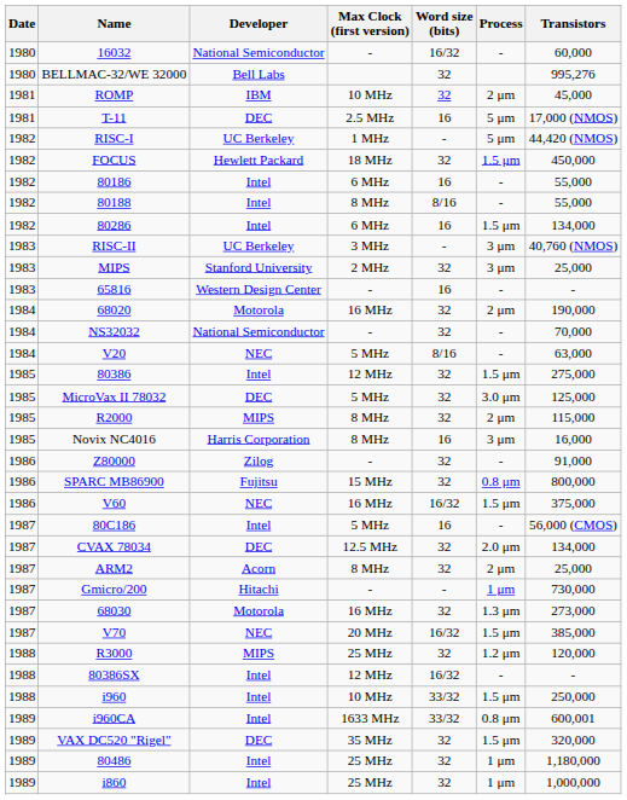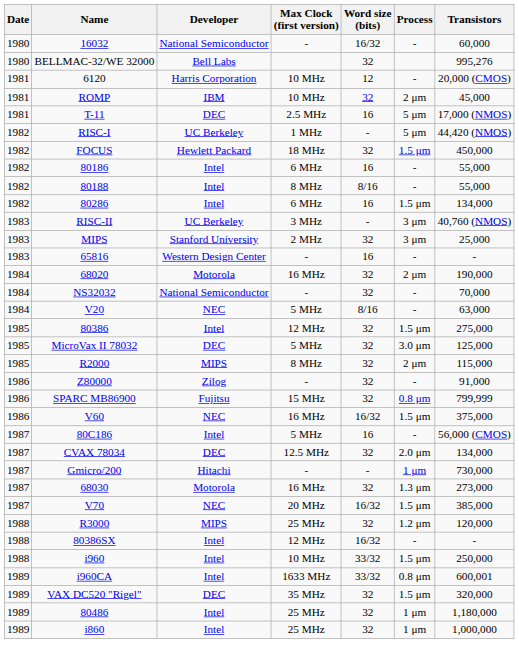 <table class="wikitable sortable" style="text-align:center">
 <tr>
 <th>Date</th>
 <th>Name</th>
 <th>Developer</th>
 <th data-sort-type="number">Max Clock<br>(first version)</th>
 <th data-sort-type="number">Word size<br>(bits)</th>
 <th data-sort-type="number">Process</th>
 <th data-sort-type="number">Transistors</th>
 </tr>
 <tr>
 <td>1980</td>
 <td><a href='#'>16032</a></td>
 <td><a href='#'>National Semiconductor</a></td>
 <td>-</td>
 <td>16/32</td>
 <td>-</td>
 <td>60,000</td>
 </tr>
 <tr>
 <td>1980</td>
 <td>BELLMAC-32/WE 32000</td>
 <td><a href='#'>Bell Labs</a></td>
 <td></td>
 <td>32</td>
 <td></td>
 <td>995,276</td>
+</tr>
+<tr>
+<td>1981</td>
+<td>6120</td>
+<td><a href='#'>Harris Corporation</a></td>
+<td>10 MHz</td>
+<td>12</td>
+<td>-</td>
+<td>20,000 (<a href='#'>CMOS</a>)</td>
 </tr>
 <tr>
 <td>1981</td>
 <td><a href='#'>ROMP</a></td>
 <td><a href='#'>IBM</a></td>
 <td>10 MHz</td>
 <td><a href='#'>32</a></td>
 <td>2 μm</td>
 <td>45,000</td>
 </tr>
 <tr>
 <td>1981</td>
 <td><a href='#'>T-11</a></td>
 <td><a href='#'>DEC</a></td>
 <td>2.5 MHz</td>
 <td>16</td>
 <td>5 μm</td>
 <td>17,000 (<a href='#'>NMOS</a>)</td>
 </tr>
 <tr>
 <td>1982</td>
 <td><a href='#'>RISC-I</a></td>
 <td><a href='#'>UC Berkeley</a></td>
 <td>1 MHz</td>
 <td>-</td>
 <td>5 μm</td>
 <td>44,420 (<a href='#'>NMOS</a>)</td>
 </tr>
 <tr>
 <td>1982</td>
 <td><a href='#'>FOCUS</a></td>
 <td><a href='#'>Hewlett Packard</a></td>
 <td>18 MHz</td>
 <td>32</td>
 <td><a href='#'>1.5 μm</a></td>
 <td>450,000</td>
 </tr>
 <tr>
 <td>1982</td>
 <td><a href='#'>80186</a></td>
 <td><a href='#'>Intel</a></td>
 <td>6 MHz</td>
 <td>16</td>
 <td>-</td>
 <td>55,000</td>
 </tr>
 <tr>
 <td>1982</td>
 <td><a href='#'>80188</a></td>
 <td><a href='#'>Intel</a></td>
 <td>8 MHz</td>
 <td>8/16</td>
 <td>-</td>
 <td>55,000</td>
 </tr>
 <tr>
 <td>1982</td>
 <td><a href='#'>80286</a></td>
 <td><a href='#'>Intel</a></td>
 <td>6 MHz</td>
 <td>16</td>
 <td>1.5 μm</td>
 <td>134,000</td>
 </tr>
 <tr>
 <td>1983</td>
 <td><a href='#'>RISC-II</a></td>
 <td><a href='#'>UC Berkeley</a></td>
 <td>3 MHz</td>
 <td>-</td>
 <td>3 μm</td>
 <td>40,760 (<a href='#'>NMOS</a>)</td>
 </tr>
 <tr>
 <td>1983</td>
 <td><a href='#'>MIPS</a></td>
 <td><a href='#'>Stanford University</a></td>
 <td>2 MHz</td>
 <td>32</td>
 <td>3 μm</td>
 <td>25,000</td>
 </tr>
 <tr>
 <td>1983</td>
 <td><a href='#'>65816</a></td>
 <td><a href='#'>Western Design Center</a></td>
 <td>-</td>
 <td>16</td>
 <td>-</td>
 <td>-</td>
 </tr>
 <tr>
 <td>1984</td>
 <td><a href='#'>68020</a></td>
 <td><a href='#'>Motorola</a></td>
 <td>16 MHz</td>
 <td>32</td>
 <td>2 μm</td>
 <td>190,000</td>
 </tr>
 <tr>
 <td>1984</td>
 <td><a href='#'>NS32032</a></td>
 <td><a href='#'>National Semiconductor</a></td>
 <td>-</td>
 <td>32</td>
 <td>-</td>
 <td>70,000</td>
 </tr>
 <tr>
 <td>1984</td>
 <td><a href='#'>V20</a></td>
 <td><a href='#'>NEC</a></td>
 <td>5 MHz</td>
 <td>8/16</td>
 <td>-</td>
 <td>63,000</td>
 </tr>
 <tr>
 <td>1985</td>
 <td><a href='#'>80386</a></td>
 <td><a href='#'>Intel</a></td>
 <td>12 MHz</td>
 <td>32</td>
 <td>1.5 μm</td>
 <td>275,000</td>
 </tr>
 <tr>
 <td>1985</td>
 <td><a href='#'>MicroVax II 78032</a></td>
 <td><a href='#'>DEC</a></td>
 <td>5 MHz</td>
 <td>32</td>
 <td>3.0 μm</td>
 <td>125,000</td>
 </tr>
 <tr>
 <td>1985</td>
 <td><a href='#'>R2000</a></td>
 <td><a href='#'>MIPS</a></td>
 <td>8 MHz</td>
 <td>32</td>
 <td>2 μm</td>
 <td>115,000</td>
 </tr>
 <tr>
-<td>1985</td>
-<td>Novix NC4016</td>
-<td><a href='#'>Harris Corporation</a></td>
-<td>8 MHz</td>
-<td>16</td>
-<td>3 μm</td>
-<td>16,000</td>
-</tr>
-<tr>
 <td>1986</td>
 <td><a href='#'>Z80000</a></td>
 <td><a href='#'>Zilog</a></td>
 <td>-</td>
 <td>32</td>
 <td>-</td>
 <td>91,000</td>
 </tr>
 <tr>
 <td>1986</td>
 <td><a href='#'>SPARC MB86900</a></td>
 <td><a href='#'>Fujitsu</a></td>
 <td>15 MHz</td>
 <td>32</td>
 <td><a href='#'>0.8 μm</a></td>
-<td>800,000</td>
+<td>799,999</td>
 </tr>
 <tr>
 <td>1986</td>
 <td><a href='#'>V60</a></td>
 <td><a href='#'>NEC</a></td>
 <td>16 MHz</td>
 <td>16/32</td>
 <td>1.5 μm</td>
 <td>375,000</td>
 </tr>
 <tr>
 <td>1987</td>
 <td><a href='#'>80C186</a></td>
 <td><a href='#'>Intel</a></td>
 <td>5 MHz</td>
 <td>16</td>
 <td>-</td>
 <td>56,000 (<a href='#'>CMOS</a>)</td>
 </tr>
 <tr>
 <td>1987</td>
 <td><a href='#'>CVAX 78034</a></td>
 <td><a href='#'>DEC</a></td>
 <td>12.5 MHz</td>
 <td>32</td>
 <td>2.0 μm</td>
 <td>134,000</td>
-</tr>
-<tr>
-<td>1987</td>
-<td><a href='#'>ARM2</a></td>
-<td><a href='#'>Acorn</a></td>
-<td>8 MHz</td>
-<td>32</td>
-<td>2 μm</td>
-<td>25,000</td>
 </tr>
 <tr>
 <td>1987</td>
 <td><a href='#'>Gmicro/200</a></td>
 <td><a href='#'>Hitachi</a></td>
 <td>-</td>
 <td>-</td>
 <td><a href='#'>1 μm</a></td>
 <td>730,000</td>
 </tr>
 <tr>
 <td>1987</td>
 <td><a href='#'>68030</a></td>
 <td><a href='#'>Motorola</a></td>
 <td>16 MHz</td>
 <td>32</td>
 <td>1.3 μm</td>
 <td>273,000</td>
 </tr>
 <tr>
 <td>1987</td>
 <td><a href='#'>V70</a></td>
 <td><a href='#'>NEC</a></td>
 <td>20 MHz</td>
 <td>16/32</td>
 <td>1.5 μm</td>
 <td>385,000</td>
 </tr>
 <tr>
 <td>1988</td>
 <td><a href='#'>R3000</a></td>
 <td><a href='#'>MIPS</a></td>
 <td>25 MHz</td>
 <td>32</td>
 <td>1.2 μm</td>
 <td>120,000</td>
 </tr>
 <tr>
 <td>1988</td>
 <td><a href='#'>80386SX</a></td>
 <td><a href='#'>Intel</a></td>
 <td>12 MHz</td>
 <td>16/32</td>
 <td>-</td>
 <td>-</td>
 </tr>
 <tr>
 <td>1988</td>
 <td><a href='#'>i960</a></td>
 <td><a href='#'>Intel</a></td>
 <td>10 MHz</td>
 <td>33/32</td>
 <td>1.5 μm</td>
 <td>250,000</td>
 </tr>
 <tr>
 <td>1989</td>
 <td><a href='#'>i960CA</a></td>
 <td><a href='#'>Intel</a></td>
 <td>1633 MHz</td>
 <td>33/32</td>
 <td>0.8 μm</td>
 <td>600,001</td>
 </tr>
 <tr>
 <td>1989</td>
 <td><a href='#'>VAX DC520 "Rigel"</a></td>
 <td><a href='#'>DEC</a></td>
 <td>35 MHz</td>
 <td>32</td>
 <td>1.5 μm</td>
 <td>320,000</td>
 </tr>
 <tr>
 <td>1989</td>
 <td><a href='#'>80486</a></td>
 <td><a href='#'>Intel</a></td>
 <td>25 MHz</td>
 <td>32</td>
 <td>1 μm</td>
 <td>1,180,000</td>
 </tr>
 <tr>
 <td>1989</td>
 <td><a href='#'>i860</a></td>
 <td><a href='#'>Intel</a></td>
 <td>25 MHz</td>
 <td>32</td>
 <td>1 μm</td>
 <td>1,000,000</td>
 </tr>
 </table>
